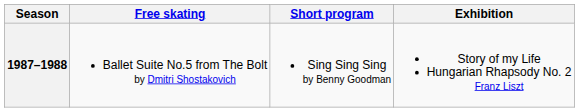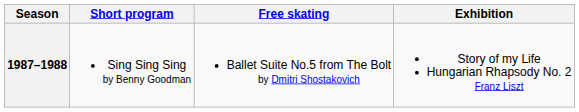 <table class="wikitable" style="text-align:center">
 <tr>
 <th>Season</th>
+<th><a href='#'>Short program</a></th>
 <th><a href='#'>Free skating</a></th>
-<th><a href='#'>Short program</a></th>
 <th>Exhibition</th>
 </tr>
 <tr>
 <th>1987–1988</th>
+<td><br><ul><li>Sing Sing Sing <br><small> by Benny Goodman </small></li></ul></td>
 <td><br><ul><li>Ballet Suite No.5 from The Bolt <br><small> by <a href='#'>Dmitri Shostakovich</a> </small></li></ul></td>
-<td><br><ul><li>Sing Sing Sing <br><small> by Benny Goodman </small></li></ul></td>
 <td><br><ul><li>Story of my Life</li><li>Hungarian Rhapsody No. 2 <br><small> <a href='#'>Franz Liszt</a> </small></li></ul></td>
 </tr>
 </table>
